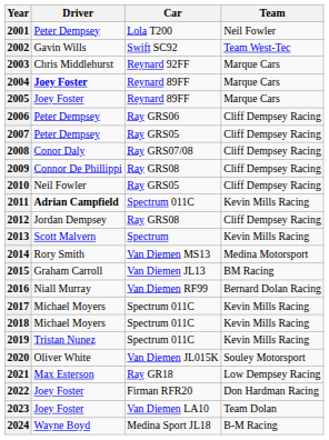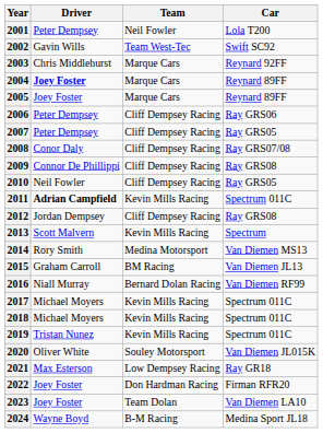 <table class="wikitable">
 <tr>
 <th>Year</th>
 <th>Driver</th>
+<th>Team</th>
 <th>Car</th>
-<th>Team</th>
 </tr>
 <tr>
 <th>2001</th>
 <td> <a href='#'>Peter Dempsey</a></td>
+<td>Neil Fowler</td>
 <td><a href='#'>Lola</a> T200</td>
-<td>Neil Fowler</td>
 </tr>
 <tr>
 <th>2002</th>
 <td> Gavin Wills</td>
+<td><a href='#'>Team West-Tec</a></td>
 <td><a href='#'>Swift</a> SC92</td>
-<td><a href='#'>Team West-Tec</a></td>
 </tr>
 <tr>
 <th>2003</th>
 <td> Chris Middlehurst</td>
+<td>Marque Cars</td>
 <td><a href='#'>Reynard</a> 92FF</td>
-<td>Marque Cars</td>
 </tr>
 <tr>
 <th>2004</th>
 <td><strong> <a href='#'>Joey Foster</a></strong></td>
+<td>Marque Cars</td>
 <td><a href='#'>Reynard</a> 89FF</td>
-<td>Marque Cars</td>
 </tr>
 <tr>
 <th>2005</th>
 <td> <a href='#'>Joey Foster</a></td>
+<td>Marque Cars</td>
 <td><a href='#'>Reynard</a> 89FF</td>
-<td>Marque Cars</td>
 </tr>
 <tr>
 <th>2006</th>
 <td> <a href='#'>Peter Dempsey</a></td>
+<td>Cliff Dempsey Racing</td>
 <td><a href='#'>Ray</a> GRS06</td>
-<td>Cliff Dempsey Racing</td>
 </tr>
 <tr>
 <th>2007</th>
 <td> <a href='#'>Peter Dempsey</a></td>
+<td>Cliff Dempsey Racing</td>
 <td><a href='#'>Ray</a> GRS05</td>
-<td>Cliff Dempsey Racing</td>
 </tr>
 <tr>
 <th>2008</th>
 <td> <a href='#'>Conor Daly</a></td>
+<td>Cliff Dempsey Racing</td>
 <td><a href='#'>Ray</a> GRS07/08</td>
-<td>Cliff Dempsey Racing</td>
 </tr>
 <tr>
 <th>2009</th>
 <td> <a href='#'>Connor De Phillippi</a></td>
+<td>Cliff Dempsey Racing</td>
 <td><a href='#'>Ray</a> GRS08</td>
-<td>Cliff Dempsey Racing</td>
 </tr>
 <tr>
 <th>2010</th>
 <td> Neil Fowler</td>
+<td>Cliff Dempsey Racing</td>
 <td><a href='#'>Ray</a> GRS05</td>
-<td>Cliff Dempsey Racing</td>
 </tr>
 <tr>
 <th>2011</th>
 <td><strong> Adrian Campfield</strong></td>
+<td>Kevin Mills Racing</td>
 <td><a href='#'>Spectrum</a> 011C</td>
-<td>Kevin Mills Racing</td>
 </tr>
 <tr>
 <th>2012</th>
 <td> Jordan Dempsey</td>
+<td>Cliff Dempsey Racing</td>
 <td><a href='#'>Ray</a> GRS08</td>
-<td>Cliff Dempsey Racing</td>
 </tr>
 <tr>
 <th>2013</th>
 <td> <a href='#'>Scott Malvern</a></td>
+<td>Kevin Mills Racing</td>
 <td><a href='#'>Spectrum</a></td>
-<td>Kevin Mills Racing</td>
 </tr>
 <tr>
 <th>2014</th>
 <td> Rory Smith</td>
+<td>Medina Motorsport</td>
 <td><a href='#'>Van Diemen</a> MS13</td>
-<td>Medina Motorsport</td>
 </tr>
 <tr>
 <th>2015</th>
 <td> Graham Carroll</td>
+<td>BM Racing</td>
 <td><a href='#'>Van Diemen</a> JL13</td>
-<td>BM Racing</td>
 </tr>
 <tr>
 <th>2016</th>
 <td> Niall Murray</td>
+<td>Bernard Dolan Racing</td>
 <td><a href='#'>Van Diemen</a> RF99</td>
-<td>Bernard Dolan Racing</td>
 </tr>
 <tr>
 <th>2017</th>
 <td> Michael Moyers</td>
+<td>Kevin Mills Racing</td>
 <td>Spectrum 011C</td>
-<td>Kevin Mills Racing</td>
 </tr>
 <tr>
 <th>2018</th>
 <td> Michael Moyers</td>
+<td>Kevin Mills Racing</td>
 <td>Spectrum 011C</td>
-<td>Kevin Mills Racing</td>
 </tr>
 <tr>
 <th>2019</th>
 <td> <a href='#'>Tristan Nunez</a></td>
+<td>Kevin Mills Racing</td>
 <td>Spectrum 011C</td>
-<td>Kevin Mills Racing</td>
 </tr>
 <tr>
 <th>2020</th>
 <td> Oliver White</td>
+<td>Souley Motorsport</td>
 <td><a href='#'>Van Diemen</a> JL015K</td>
-<td>Souley Motorsport</td>
 </tr>
 <tr>
 <th>2021</th>
 <td> <a href='#'>Max Esterson</a></td>
+<td>Low Dempsey Racing</td>
 <td><a href='#'>Ray</a> GR18</td>
-<td>Low Dempsey Racing</td>
 </tr>
 <tr>
 <th>2022</th>
 <td> <a href='#'>Joey Foster</a></td>
+<td>Don Hardman Racing</td>
 <td>Firman RFR20</td>
-<td>Don Hardman Racing</td>
 </tr>
 <tr>
 <th>2023</th>
 <td> <a href='#'>Joey Foster</a></td>
+<td>Team Dolan</td>
 <td><a href='#'>Van Diemen</a> LA10</td>
-<td>Team Dolan</td>
 </tr>
 <tr>
 <th>2024</th>
 <td> <a href='#'>Wayne Boyd</a></td>
+<td>B-M Racing</td>
 <td>Medina Sport JL18</td>
-<td>B-M Racing</td>
 </tr>
 </table>
